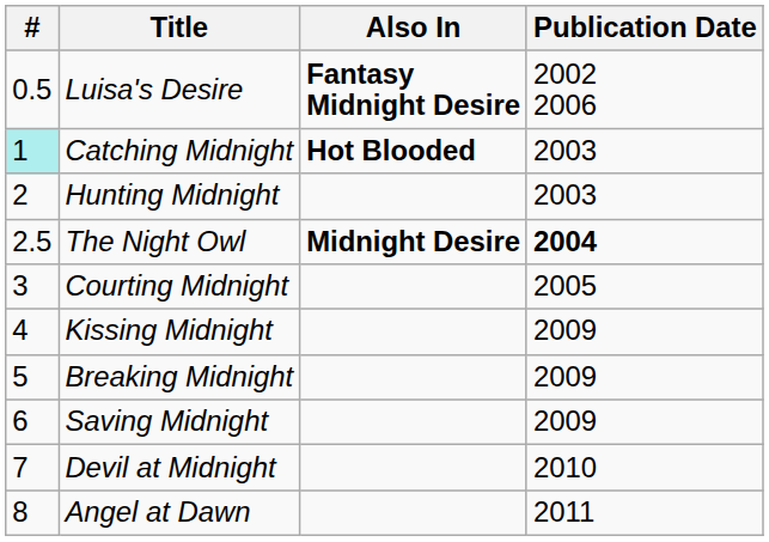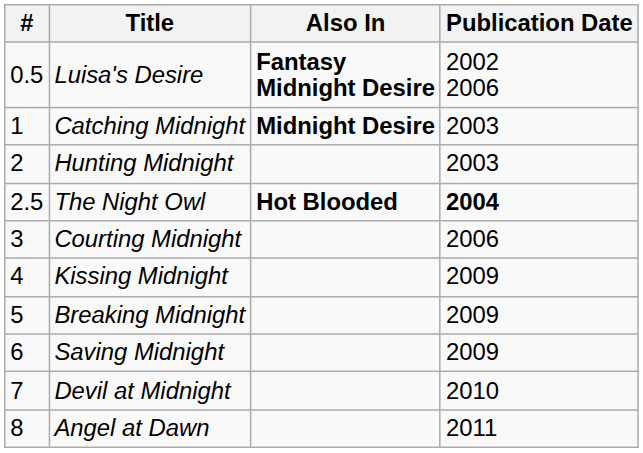 <table class="wikitable">
 <tr>
 <th>#</th>
 <th>Title</th>
 <th>Also In</th>
 <th>Publication Date</th>
 </tr>
 <tr>
 <td>0.5</td>
 <td><em>Luisa's Desire</em></td>
 <td><strong>Fantasy</strong><br><strong>Midnight Desire</strong></td>
 <td>2002<br>2006</td>
 </tr>
 <tr>
-<td style="background: paleturquoise;">1</td>
+<td>1</td>
 <td><em>Catching Midnight</em></td>
-<td><strong>Hot Blooded</strong></td>
+<td><strong>Midnight Desire</strong></td>
 <td>2003</td>
 </tr>
 <tr>
 <td>2</td>
 <td><em>Hunting Midnight</em></td>
 <td></td>
 <td>2003</td>
 </tr>
 <tr>
 <td>2.5</td>
 <td><em>The Night Owl</em></td>
-<td><strong>Midnight Desire</strong></td>
+<td><strong>Hot Blooded</strong></td>
 <td><strong>2004</strong></td>
 </tr>
 <tr>
 <td>3</td>
 <td><em>Courting Midnight</em></td>
 <td></td>
-<td>2005</td>
+<td>2006</td>
 </tr>
 <tr>
 <td>4</td>
 <td><em>Kissing Midnight</em></td>
 <td></td>
 <td>2009</td>
 </tr>
 <tr>
 <td>5</td>
 <td><em>Breaking Midnight</em></td>
 <td></td>
 <td>2009</td>
 </tr>
 <tr>
 <td>6</td>
 <td><em>Saving Midnight</em></td>
 <td></td>
 <td>2009</td>
 </tr>
 <tr>
 <td>7</td>
 <td><em>Devil at Midnight</em></td>
 <td></td>
 <td>2010</td>
 </tr>
 <tr>
 <td>8</td>
 <td><em>Angel at Dawn</em></td>
 <td></td>
 <td>2011</td>
 </tr>
 </table>
